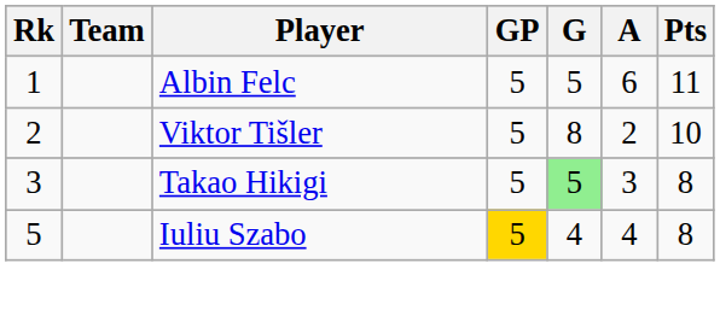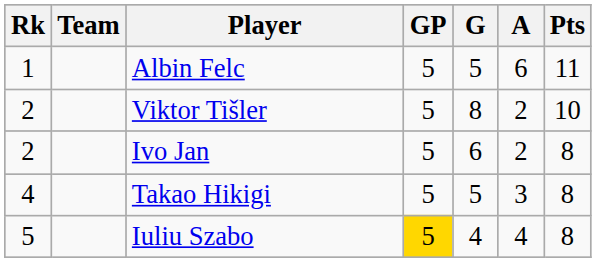 <table class="wikitable">
 <tr>
 <th bgcolor="#efefef" width="20">Rk</th>
 <th bgcolor="#efefef" width="20">Team</th>
 <th bgcolor="#efefef" width="160">Player</th>
 <th bgcolor="#efefef" width="20">GP</th>
 <th bgcolor="#efefef" width="20">G</th>
 <th bgcolor="#efefef" width="20">A</th>
 <th bgcolor="#efefef" width="20">Pts</th>
 </tr>
 <tr align=center>
 <td>1</td>
 <td></td>
 <td align=left><a href='#'>Albin Felc</a></td>
 <td>5</td>
 <td>5</td>
 <td>6</td>
 <td>11</td>
 </tr>
 <tr align=center>
 <td>2</td>
 <td></td>
 <td align=left><a href='#'>Viktor Tišler</a></td>
 <td>5</td>
 <td>8</td>
 <td>2</td>
 <td>10</td>
 </tr>
 <tr align=center>
-<td>3</td>
+<td>2</td>
+<td></td>
+<td align=left><a href='#'>Ivo Jan</a></td>
+<td>5</td>
+<td>6</td>
+<td>2</td>
+<td>8</td>
+</tr>
+<tr align=center>
+<td>4</td>
 <td></td>
 <td align=left><a href='#'>Takao Hikigi</a></td>
 <td>5</td>
-<td style="background: lightgreen;">5</td>
+<td>5</td>
 <td>3</td>
 <td>8</td>
 </tr>
 <tr align=center>
 <td>5</td>
 <td></td>
 <td align=left><a href='#'>Iuliu Szabo</a></td>
 <td style="background: gold;">5</td>
 <td>4</td>
 <td>4</td>
 <td>8</td>
 </tr>
 </table>
